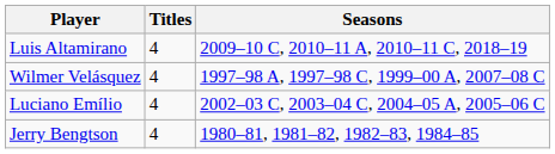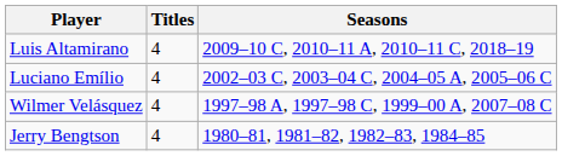 <table class="wikitable">
 <tr>
 <th>Player</th>
 <th>Titles</th>
 <th>Seasons</th>
 </tr>
 <tr>
 <td> <a href='#'>Luis Altamirano</a></td>
 <td>4</td>
 <td><a href='#'>2009–10 C</a>, <a href='#'>2010–11 A</a>, <a href='#'>2010–11 C</a>, <a href='#'>2018–19</a></td>
 </tr>
 <tr>
+<td> <a href='#'>Luciano Emílio</a></td>
+<td>4</td>
+<td><a href='#'>2002–03 C</a>, <a href='#'>2003–04 C</a>, <a href='#'>2004–05 A</a>, <a href='#'>2005–06 C</a></td>
+</tr>
+<tr>
 <td> <a href='#'>Wilmer Velásquez</a></td>
 <td>4</td>
 <td><a href='#'>1997–98 A</a>, <a href='#'>1997–98 C</a>, <a href='#'>1999–00 A</a>, <a href='#'>2007–08 C</a></td>
-</tr>
-<tr>
-<td> <a href='#'>Luciano Emílio</a></td>
-<td>4</td>
-<td><a href='#'>2002–03 C</a>, <a href='#'>2003–04 C</a>, <a href='#'>2004–05 A</a>, <a href='#'>2005–06 C</a></td>
 </tr>
 <tr>
 <td> <a href='#'>Jerry Bengtson</a></td>
 <td>4</td>
 <td><a href='#'>1980–81</a>, <a href='#'>1981–82</a>, <a href='#'>1982–83</a>, <a href='#'>1984–85</a></td>
 </tr>
 </table>
